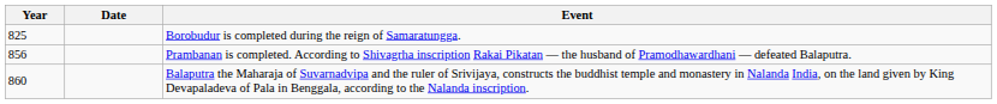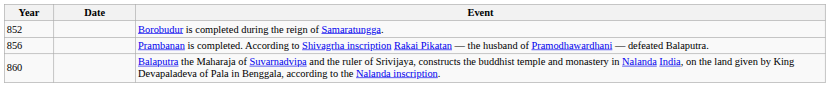 <table class="wikitable" width="100%">
 <tr>
 <th style="width:6%">Year</th>
 <th style="width:10%">Date</th>
 <th>Event</th>
 </tr>
 <tr>
-<td>825</td>
+<td>852</td>
 <td></td>
 <td><a href='#'>Borobudur</a> is completed during the reign of <a href='#'>Samaratungga</a>.</td>
 </tr>
 <tr>
 <td>856</td>
 <td></td>
 <td><a href='#'>Prambanan</a> is completed. According to <a href='#'>Shivagrha inscription</a> <a href='#'>Rakai Pikatan</a> — the husband of <a href='#'>Pramodhawardhani</a> — defeated Balaputra.</td>
 </tr>
 <tr>
 <td>860</td>
 <td></td>
 <td><a href='#'>Balaputra</a> the Maharaja of <a href='#'>Suvarnadvipa</a> and the ruler of Srivijaya, constructs the buddhist temple and monastery in <a href='#'>Nalanda</a> <a href='#'>India</a>, on the land given by King Devapaladeva of Pala in Benggala, according to the <a href='#'>Nalanda inscription</a>.</td>
 </tr>
 </table>
